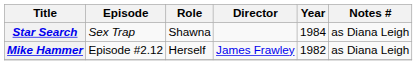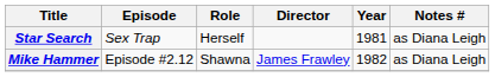 <table class="wikitable plainrowheaders sortable">
 <tr>
 <th scope="col">Title</th>
 <th scope="col">Episode</th>
 <th scope="col">Role</th>
 <th scope="col">Director</th>
 <th scope="col">Year</th>
 <th scope="col" class="unsortable">Notes #</th>
 </tr>
 <tr>
 <th scope="row"><em><a href='#'>Star Search</a></em></th>
 <td><em>Sex Trap</em></td>
-<td>Shawna</td>
+<td>Herself</td>
 <td></td>
-<td>1984</td>
+<td>1981</td>
 <td>as Diana Leigh</td>
 </tr>
 <tr>
 <th scope="row"><em><a href='#'>Mike Hammer</a></em></th>
 <td>Episode #2.12</td>
-<td>Herself</td>
+<td>Shawna</td>
 <td><a href='#'>James Frawley</a></td>
 <td>1982</td>
 <td>as Diana Leigh</td>
 </tr>
 <tr>
 </tr>
 </table>
